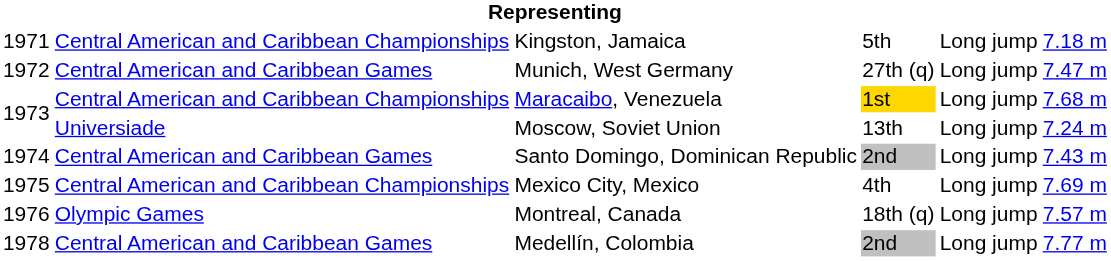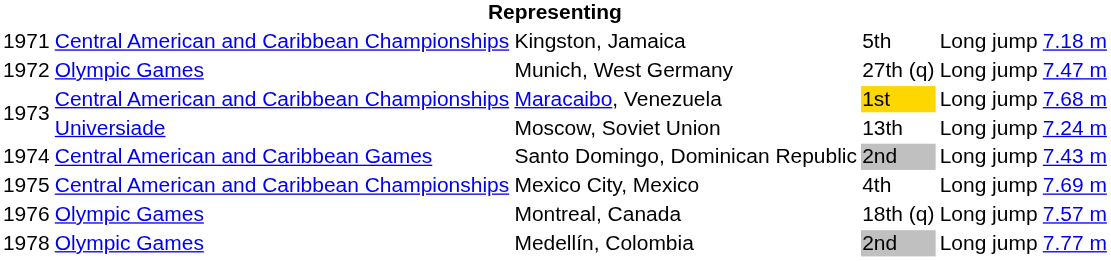 <table>
 <tr>
 <th colspan="6">Representing </th>
 </tr>
 <tr>
 <td>1971</td>
 <td><a href='#'>Central American and Caribbean Championships</a></td>
 <td>Kingston, Jamaica</td>
 <td>5th</td>
 <td>Long jump</td>
 <td><a href='#'>7.18 m</a></td>
 </tr>
 <tr>
 <td>1972</td>
-<td><a href='#'>Central American and Caribbean Games</a></td>
+<td><a href='#'>Olympic Games</a></td>
 <td>Munich, West Germany</td>
 <td>27th (q)</td>
 <td>Long jump</td>
 <td><a href='#'>7.47 m</a></td>
 </tr>
 <tr>
 <td rowspan=2>1973</td>
 <td><a href='#'>Central American and Caribbean Championships</a></td>
 <td><a href='#'>Maracaibo</a>, Venezuela</td>
 <td bgcolor=gold>1st</td>
 <td>Long jump</td>
 <td><a href='#'>7.68 m</a></td>
 </tr>
 <tr>
 <td><a href='#'>Universiade</a></td>
 <td>Moscow, Soviet Union</td>
 <td>13th</td>
 <td>Long jump</td>
 <td><a href='#'>7.24 m</a></td>
 </tr>
 <tr>
 <td>1974</td>
 <td><a href='#'>Central American and Caribbean Games</a></td>
 <td>Santo Domingo, Dominican Republic</td>
 <td bgcolor=silver>2nd</td>
 <td>Long jump</td>
 <td><a href='#'>7.43 m</a></td>
 </tr>
 <tr>
 <td>1975</td>
 <td><a href='#'>Central American and Caribbean Championships</a></td>
 <td>Mexico City, Mexico</td>
 <td>4th</td>
 <td>Long jump</td>
 <td><a href='#'>7.69 m</a></td>
 </tr>
 <tr>
 <td>1976</td>
 <td><a href='#'>Olympic Games</a></td>
 <td>Montreal, Canada</td>
 <td>18th (q)</td>
 <td>Long jump</td>
 <td><a href='#'>7.57 m</a></td>
 </tr>
 <tr>
 <td>1978</td>
-<td><a href='#'>Central American and Caribbean Games</a></td>
+<td><a href='#'>Olympic Games</a></td>
 <td>Medellín, Colombia</td>
 <td bgcolor=silver>2nd</td>
 <td>Long jump</td>
 <td><a href='#'>7.77 m</a></td>
 </tr>
 </table>
